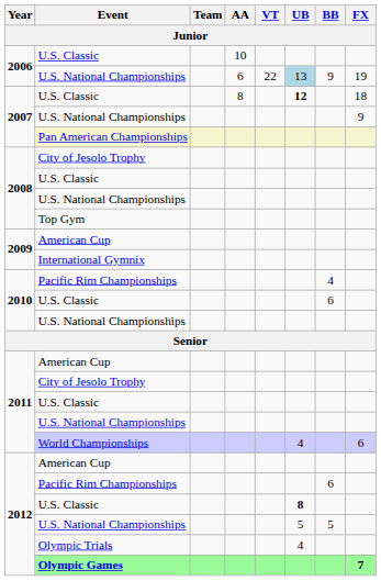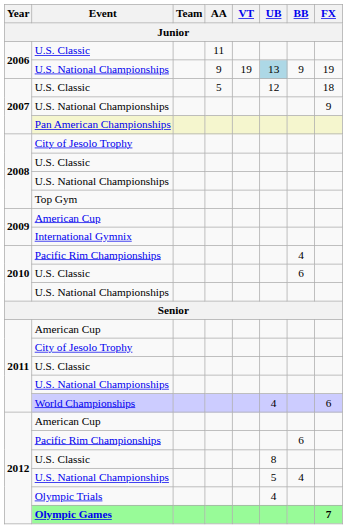 <table class="wikitable" style="text-align:center; font-size:95%;">
 <tr>
 <th align=center>Year</th>
 <th align=center>Event</th>
 <th style="width:30px;">Team</th>
 <th style="width:30px;">AA</th>
 <th style="width:30px;"><a href='#'>VT</a></th>
 <th style="width:30px;"><a href='#'>UB</a></th>
 <th style="width:30px;"><a href='#'>BB</a></th>
 <th style="width:30px;"><a href='#'>FX</a></th>
 </tr>
 <tr>
 <th colspan="8">Junior</th>
 </tr>
 <tr>
 <td rowspan="2"><strong>2006</strong></td>
 <td align=left><a href='#'>U.S. Classic</a></td>
 <td></td>
-<td>10</td>
+<td>11</td>
 <td></td>
 <td></td>
 <td></td>
 <td></td>
 </tr>
 <tr>
 <td align=left><a href='#'>U.S. National Championships</a></td>
 <td></td>
-<td>6</td>
-<td>22</td>
+<td>9</td>
+<td>19</td>
 <td style="background: lightblue;">13</td>
 <td>9</td>
 <td>19</td>
 </tr>
 <tr>
 <td rowspan="3"><strong>2007</strong></td>
 <td align=left>U.S. Classic</td>
 <td></td>
-<td>8</td>
+<td>5</td>
 <td></td>
-<td><strong>12</strong></td>
+<td>12</td>
 <td></td>
 <td>18</td>
 </tr>
 <tr>
 <td align=left>U.S. National Championships</td>
 <td></td>
 <td></td>
 <td></td>
 <td></td>
 <td></td>
 <td>9</td>
 </tr>
 <tr bgcolor=#F5F6CE>
 <td align=left><a href='#'>Pan American Championships</a></td>
 <td></td>
 <td></td>
 <td></td>
 <td></td>
 <td></td>
 <td></td>
 </tr>
 <tr>
 <td rowspan="4"><strong>2008</strong></td>
 <td align=left><a href='#'>City of Jesolo Trophy</a></td>
 <td></td>
 <td></td>
 <td></td>
 <td></td>
 <td></td>
 <td></td>
 </tr>
 <tr>
 <td align=left>U.S. Classic</td>
 <td></td>
 <td></td>
 <td></td>
 <td></td>
 <td></td>
 <td></td>
 </tr>
 <tr>
 <td align=left>U.S. National Championships</td>
 <td></td>
 <td></td>
 <td></td>
 <td></td>
 <td></td>
 <td></td>
 </tr>
 <tr>
 <td align=left>Top Gym</td>
 <td></td>
 <td></td>
 <td></td>
 <td></td>
 <td></td>
 <td></td>
 </tr>
 <tr>
 <td rowspan="2"><strong>2009</strong></td>
 <td align=left><a href='#'>American Cup</a></td>
 <td></td>
 <td></td>
 <td></td>
 <td></td>
 <td></td>
 <td></td>
 </tr>
 <tr>
 <td align=left><a href='#'>International Gymnix</a></td>
 <td></td>
 <td></td>
 <td></td>
 <td></td>
 <td></td>
 <td></td>
 </tr>
 <tr>
 <td rowspan="3"><strong>2010</strong></td>
 <td align=left><a href='#'>Pacific Rim Championships</a></td>
 <td></td>
 <td></td>
 <td></td>
 <td></td>
 <td>4</td>
 <td></td>
 </tr>
 <tr>
 <td align=left>U.S. Classic</td>
 <td></td>
 <td></td>
 <td></td>
 <td></td>
 <td>6</td>
 <td></td>
 </tr>
 <tr>
 <td align=left>U.S. National Championships</td>
 <td></td>
 <td></td>
 <td></td>
 <td></td>
 <td></td>
 <td></td>
 </tr>
 <tr>
 <th colspan="8">Senior</th>
 </tr>
 <tr>
 <td rowspan="5"><strong>2011</strong></td>
 <td align=left>American Cup</td>
 <td></td>
 <td></td>
 <td></td>
 <td></td>
 <td></td>
 <td></td>
 </tr>
 <tr>
 <td align=left><a href='#'>City of Jesolo Trophy</a></td>
 <td></td>
 <td></td>
 <td></td>
 <td></td>
 <td></td>
 <td></td>
 </tr>
 <tr>
 <td align=left>U.S. Classic</td>
 <td></td>
 <td></td>
 <td></td>
 <td></td>
 <td></td>
 <td></td>
 </tr>
 <tr>
 <td align=left><a href='#'>U.S. National Championships</a></td>
 <td></td>
 <td></td>
 <td></td>
 <td></td>
 <td></td>
 <td></td>
 </tr>
 <tr bgcolor=#CCCCFF>
 <td align=left><a href='#'>World Championships</a></td>
 <td></td>
 <td></td>
 <td></td>
 <td>4</td>
 <td></td>
 <td>6</td>
 </tr>
 <tr>
 <td rowspan="6"><strong>2012</strong></td>
 <td align=left>American Cup</td>
 <td></td>
 <td></td>
 <td></td>
 <td></td>
 <td></td>
 <td></td>
 </tr>
 <tr>
 <td align=left><a href='#'>Pacific Rim Championships</a></td>
 <td></td>
 <td></td>
 <td></td>
 <td></td>
 <td>6</td>
 <td></td>
 </tr>
 <tr>
 <td align=left>U.S. Classic</td>
 <td></td>
 <td></td>
 <td></td>
-<td><strong>8</strong></td>
+<td>8</td>
 <td></td>
 <td></td>
 </tr>
 <tr>
 <td align=left><a href='#'>U.S. National Championships</a></td>
 <td></td>
 <td></td>
 <td></td>
 <td>5</td>
-<td>5</td>
+<td>4</td>
 <td></td>
 </tr>
 <tr>
 <td align=left><a href='#'>Olympic Trials</a></td>
 <td></td>
 <td></td>
 <td></td>
 <td>4</td>
 <td></td>
 <td></td>
 </tr>
 <tr bgcolor=98FB98>
 <td align=left><strong><a href='#'>Olympic Games</a></strong></td>
 <td></td>
 <td></td>
 <td></td>
 <td></td>
 <td></td>
 <td><strong>7</strong></td>
 </tr>
 </table>
